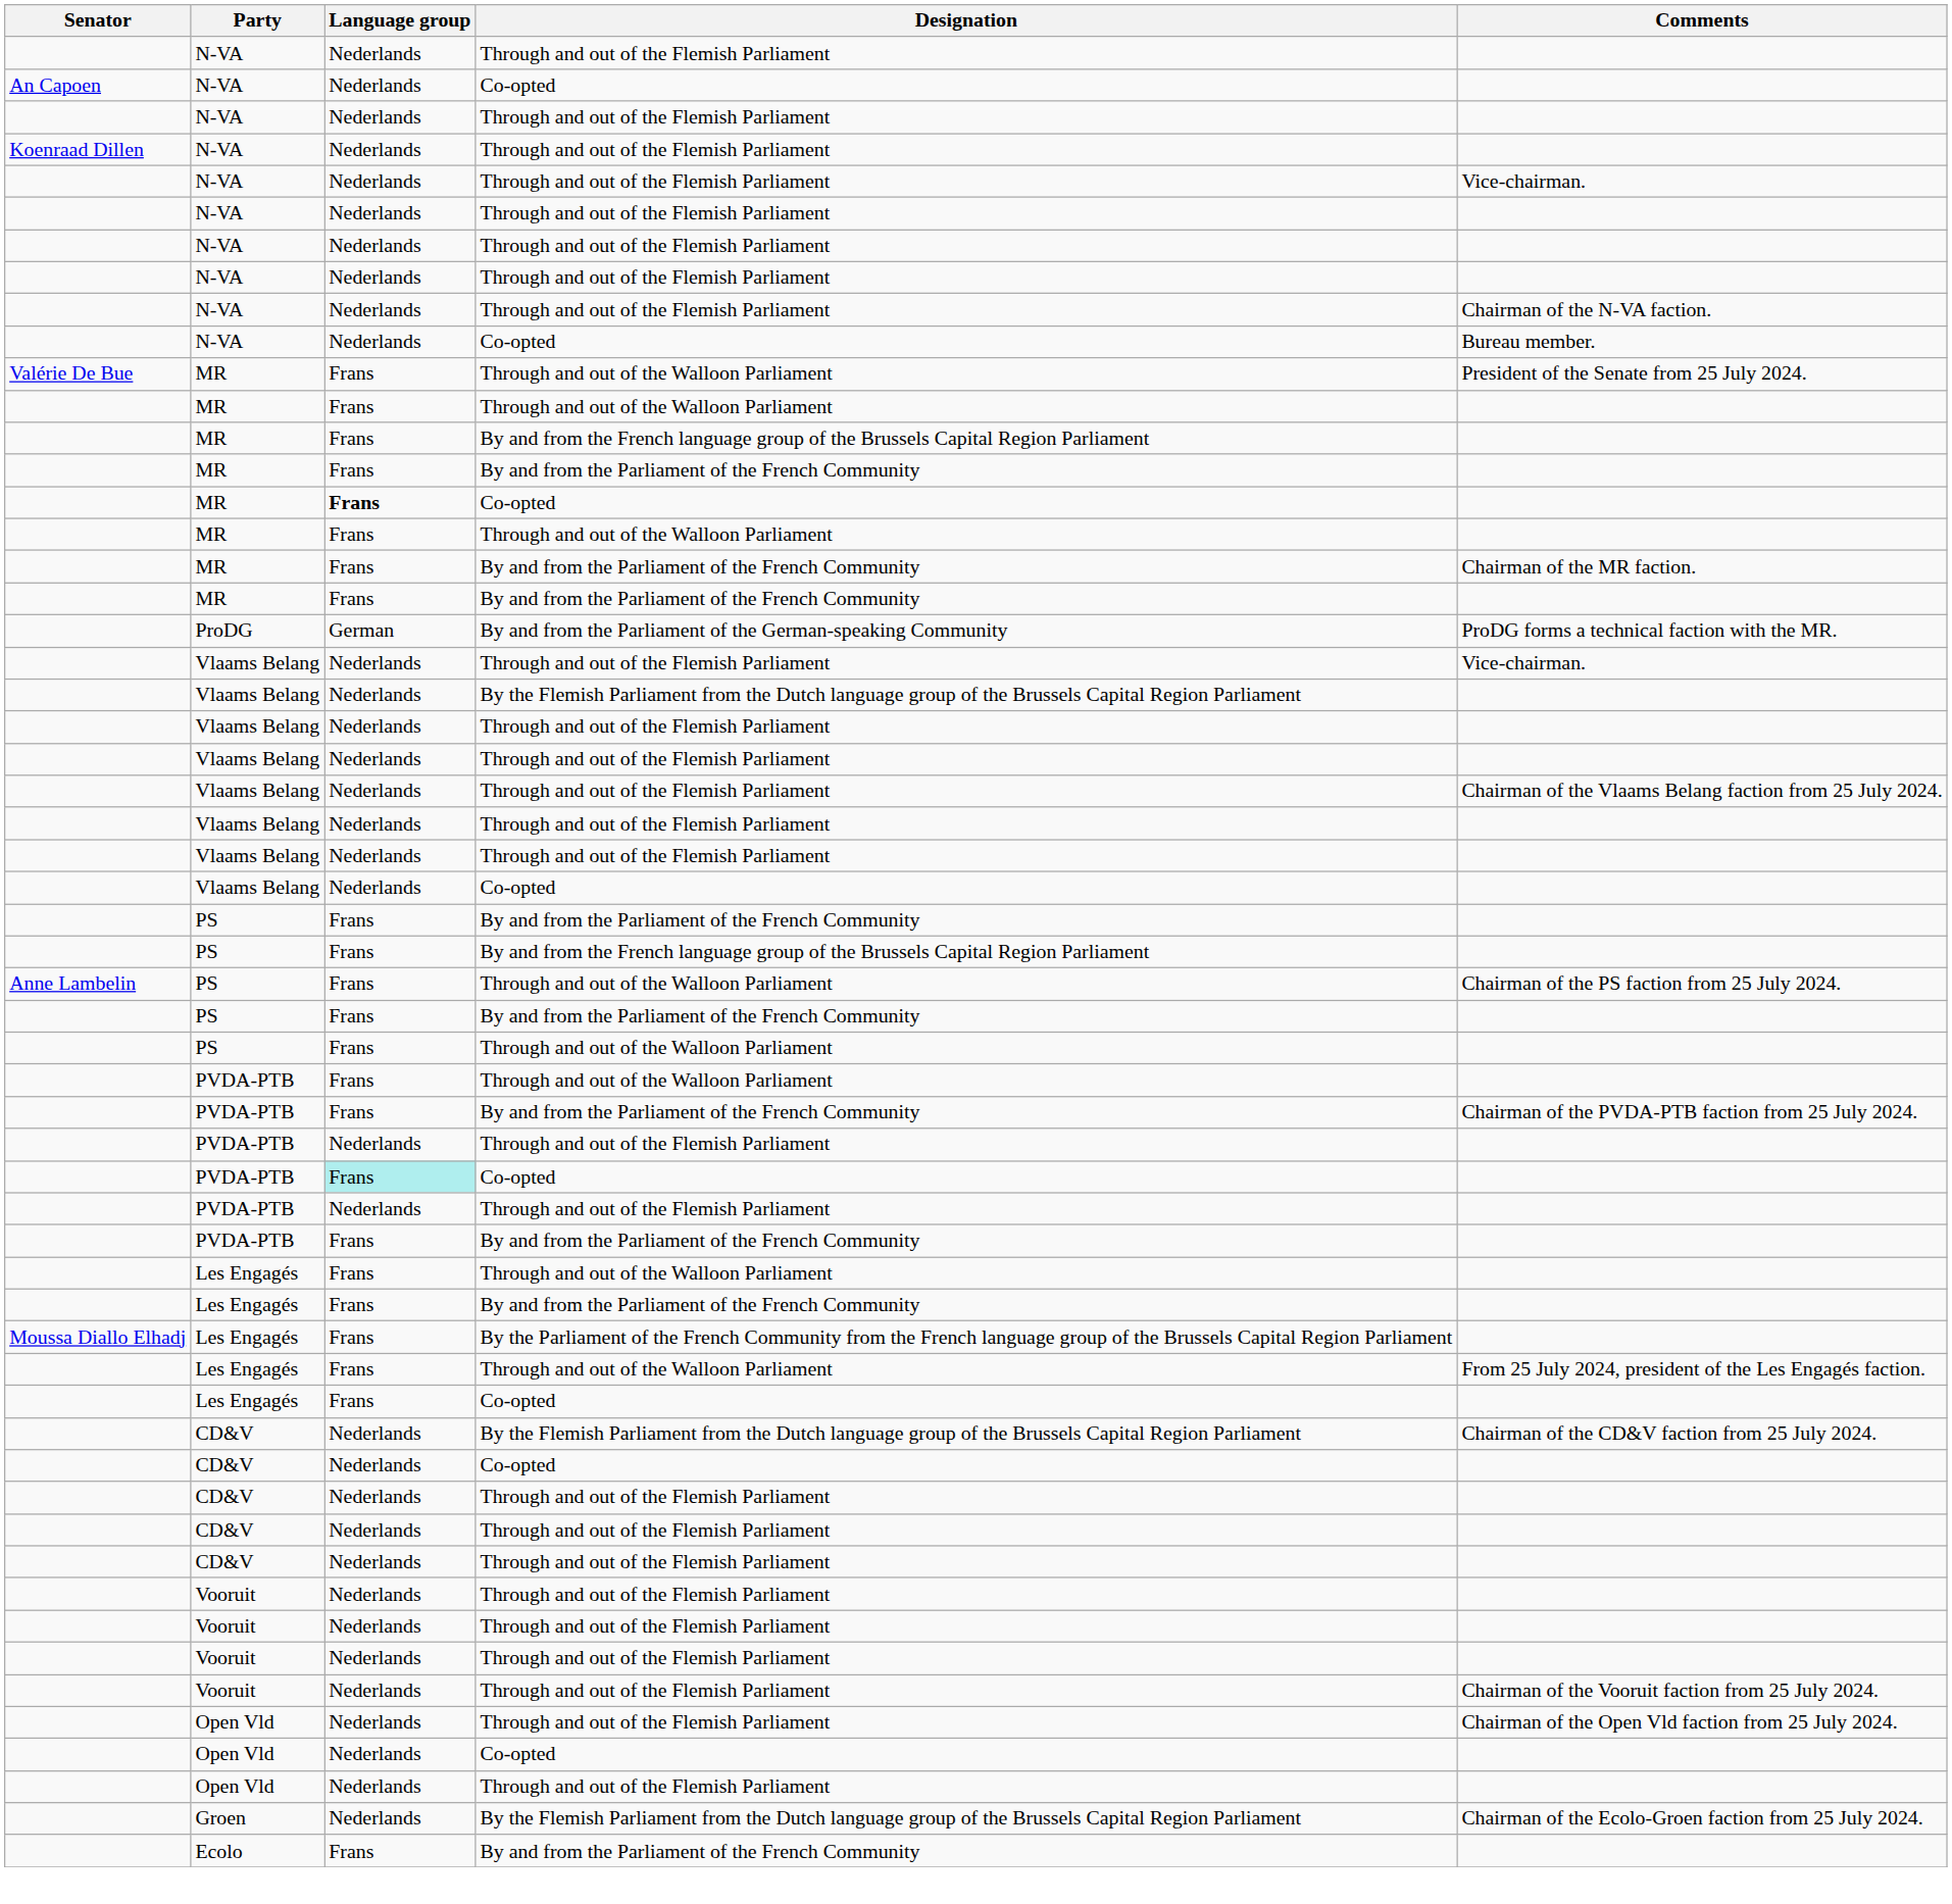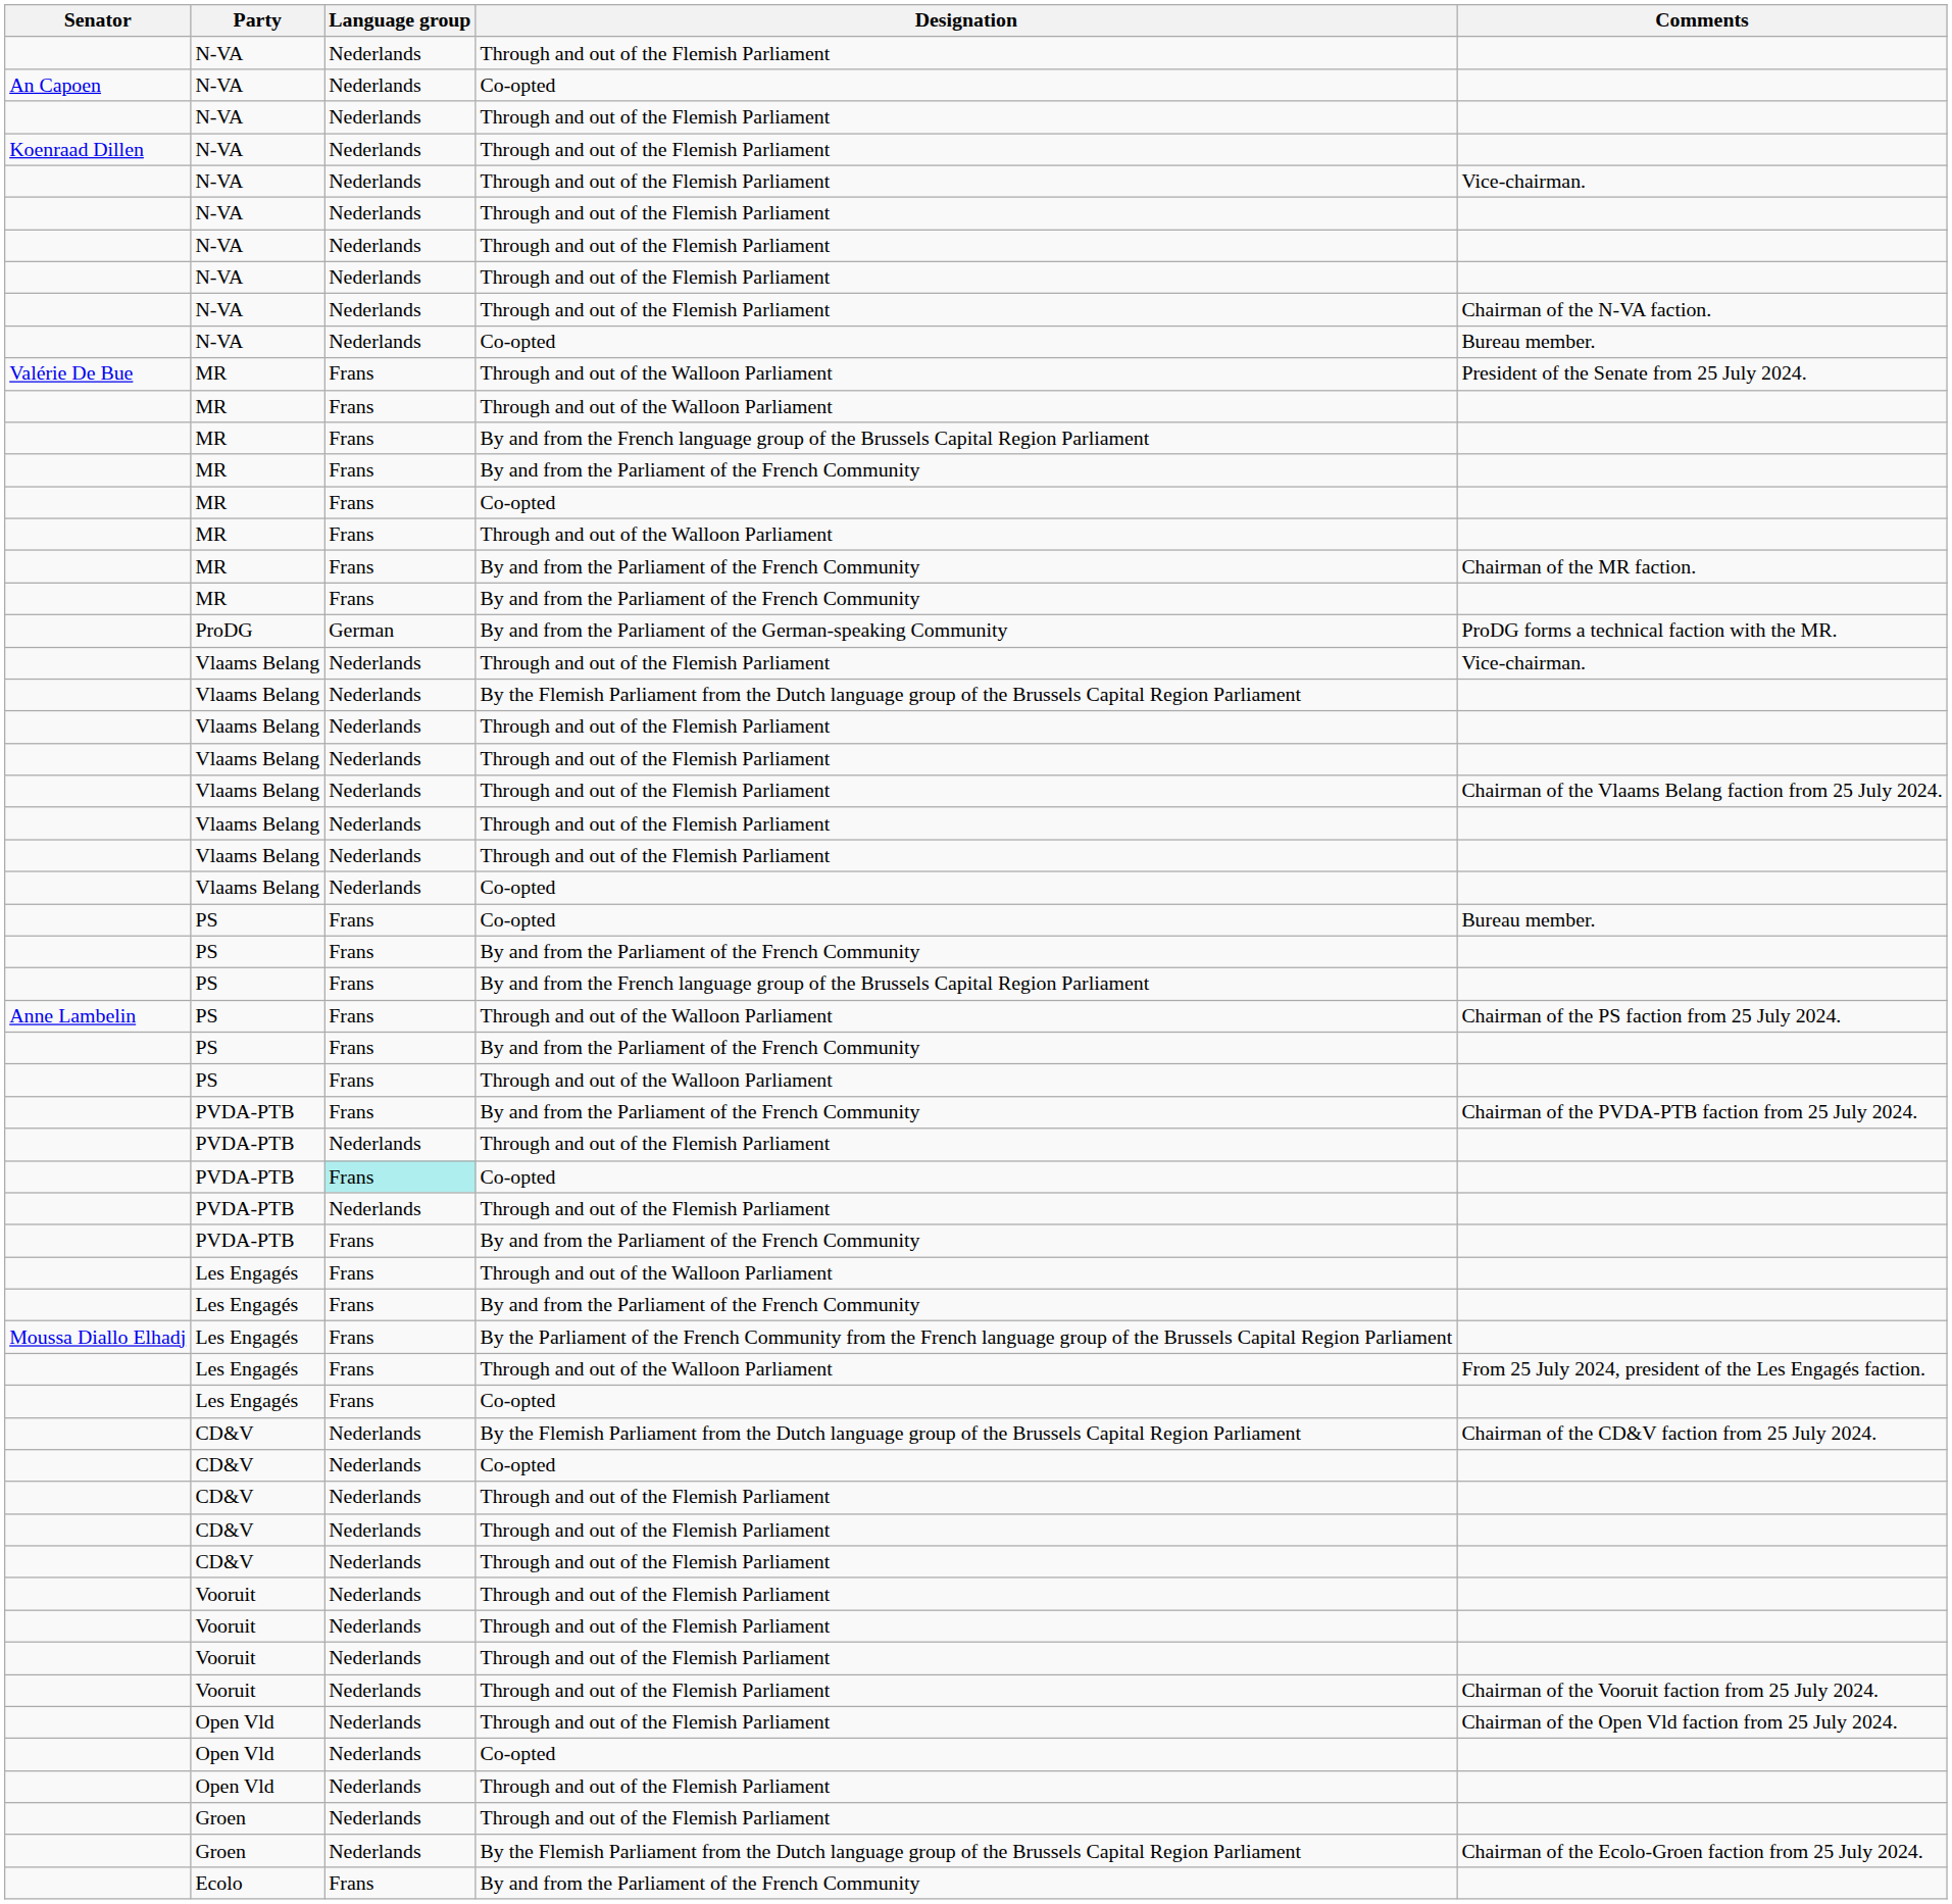 <table class="wikitable sortable">
 <tr>
 <th>Senator</th>
 <th>Party</th>
 <th>Language group</th>
 <th>Designation</th>
 <th>Comments</th>
 </tr>
 <tr>
 <td></td>
 <td>N-VA</td>
 <td>Nederlands</td>
 <td>Through and out of the Flemish Parliament</td>
 <td></td>
 </tr>
 <tr>
 <td><a href='#'>An Capoen</a></td>
 <td>N-VA</td>
 <td>Nederlands</td>
 <td>Co-opted</td>
 <td></td>
 </tr>
 <tr>
 <td></td>
 <td>N-VA</td>
 <td>Nederlands</td>
 <td>Through and out of the Flemish Parliament</td>
 <td></td>
 </tr>
 <tr>
 <td><a href='#'>Koenraad Dillen</a></td>
 <td>N-VA</td>
 <td>Nederlands</td>
 <td>Through and out of the Flemish Parliament</td>
 <td></td>
 </tr>
 <tr>
 <td></td>
 <td>N-VA</td>
 <td>Nederlands</td>
 <td>Through and out of the Flemish Parliament</td>
 <td>Vice-chairman.</td>
 </tr>
 <tr>
 <td></td>
 <td>N-VA</td>
 <td>Nederlands</td>
 <td>Through and out of the Flemish Parliament</td>
 <td></td>
 </tr>
 <tr>
 <td></td>
 <td>N-VA</td>
 <td>Nederlands</td>
 <td>Through and out of the Flemish Parliament</td>
 <td></td>
 </tr>
 <tr>
 <td></td>
 <td>N-VA</td>
 <td>Nederlands</td>
 <td>Through and out of the Flemish Parliament</td>
 <td></td>
 </tr>
 <tr>
 <td></td>
 <td>N-VA</td>
 <td>Nederlands</td>
 <td>Through and out of the Flemish Parliament</td>
 <td>Chairman of the N-VA faction.</td>
 </tr>
 <tr>
 <td></td>
 <td>N-VA</td>
 <td>Nederlands</td>
 <td>Co-opted</td>
 <td>Bureau member.</td>
 </tr>
 <tr>
 <td><a href='#'>Valérie De Bue</a></td>
 <td>MR</td>
 <td>Frans</td>
 <td>Through and out of the Walloon Parliament</td>
 <td>President of the Senate from 25 July 2024.</td>
 </tr>
 <tr>
 <td></td>
 <td>MR</td>
 <td>Frans</td>
 <td>Through and out of the Walloon Parliament</td>
 <td></td>
 </tr>
 <tr>
 <td></td>
 <td>MR</td>
 <td>Frans</td>
 <td>By and from the French language group of the Brussels Capital Region Parliament</td>
 <td></td>
 </tr>
 <tr>
 <td></td>
 <td>MR</td>
 <td>Frans</td>
 <td>By and from the Parliament of the French Community</td>
 <td></td>
 </tr>
 <tr>
 <td></td>
 <td>MR</td>
-<td><strong>Frans</strong></td>
+<td>Frans</td>
 <td>Co-opted</td>
 <td></td>
 </tr>
 <tr>
 <td></td>
 <td>MR</td>
 <td>Frans</td>
 <td>Through and out of the Walloon Parliament</td>
 <td></td>
 </tr>
 <tr>
 <td></td>
 <td>MR</td>
 <td>Frans</td>
 <td>By and from the Parliament of the French Community</td>
 <td>Chairman of the MR faction.</td>
 </tr>
 <tr>
 <td></td>
 <td>MR</td>
 <td>Frans</td>
 <td>By and from the Parliament of the French Community</td>
 <td></td>
 </tr>
 <tr>
 <td></td>
 <td>ProDG</td>
 <td>German</td>
 <td>By and from the Parliament of the German-speaking Community</td>
 <td>ProDG forms a technical faction with the MR.</td>
 </tr>
 <tr>
 <td></td>
 <td>Vlaams Belang</td>
 <td>Nederlands</td>
 <td>Through and out of the Flemish Parliament</td>
 <td>Vice-chairman.</td>
 </tr>
 <tr>
 <td></td>
 <td>Vlaams Belang</td>
 <td>Nederlands</td>
 <td>By the Flemish Parliament from the Dutch language group of the Brussels Capital Region Parliament</td>
 <td></td>
 </tr>
 <tr>
 <td></td>
 <td>Vlaams Belang</td>
 <td>Nederlands</td>
 <td>Through and out of the Flemish Parliament</td>
 <td></td>
 </tr>
 <tr>
 <td></td>
 <td>Vlaams Belang</td>
 <td>Nederlands</td>
 <td>Through and out of the Flemish Parliament</td>
 <td></td>
 </tr>
 <tr>
 <td></td>
 <td>Vlaams Belang</td>
 <td>Nederlands</td>
 <td>Through and out of the Flemish Parliament</td>
 <td>Chairman of the Vlaams Belang faction from 25 July 2024.</td>
 </tr>
 <tr>
 <td></td>
 <td>Vlaams Belang</td>
 <td>Nederlands</td>
 <td>Through and out of the Flemish Parliament</td>
 <td></td>
 </tr>
 <tr>
 <td></td>
 <td>Vlaams Belang</td>
 <td>Nederlands</td>
 <td>Through and out of the Flemish Parliament</td>
 <td></td>
 </tr>
 <tr>
 <td></td>
 <td>Vlaams Belang</td>
 <td>Nederlands</td>
 <td>Co-opted</td>
 <td></td>
 </tr>
 <tr>
 <td></td>
 <td>PS</td>
 <td>Frans</td>
+<td>Co-opted</td>
+<td>Bureau member.</td>
+</tr>
+<tr>
+<td></td>
+<td>PS</td>
+<td>Frans</td>
 <td>By and from the Parliament of the French Community</td>
 <td></td>
 </tr>
 <tr>
 <td></td>
 <td>PS</td>
 <td>Frans</td>
 <td>By and from the French language group of the Brussels Capital Region Parliament</td>
 <td></td>
 </tr>
 <tr>
 <td><a href='#'>Anne Lambelin</a></td>
 <td>PS</td>
 <td>Frans</td>
 <td>Through and out of the Walloon Parliament</td>
 <td>Chairman of the PS faction from 25 July 2024.</td>
 </tr>
 <tr>
 <td></td>
 <td>PS</td>
 <td>Frans</td>
 <td>By and from the Parliament of the French Community</td>
 <td></td>
 </tr>
 <tr>
 <td></td>
 <td>PS</td>
-<td>Frans</td>
-<td>Through and out of the Walloon Parliament</td>
-<td></td>
-</tr>
-<tr>
-<td></td>
-<td>PVDA-PTB</td>
 <td>Frans</td>
 <td>Through and out of the Walloon Parliament</td>
 <td></td>
 </tr>
 <tr>
 <td></td>
 <td>PVDA-PTB</td>
 <td>Frans</td>
 <td>By and from the Parliament of the French Community</td>
 <td>Chairman of the PVDA-PTB faction from 25 July 2024.</td>
 </tr>
 <tr>
 <td></td>
 <td>PVDA-PTB</td>
 <td>Nederlands</td>
 <td>Through and out of the Flemish Parliament</td>
 <td></td>
 </tr>
 <tr>
 <td></td>
 <td>PVDA-PTB</td>
 <td style="background: paleturquoise;">Frans</td>
 <td>Co-opted</td>
 <td></td>
 </tr>
 <tr>
 <td></td>
 <td>PVDA-PTB</td>
 <td>Nederlands</td>
 <td>Through and out of the Flemish Parliament</td>
 <td></td>
 </tr>
 <tr>
 <td></td>
 <td>PVDA-PTB</td>
 <td>Frans</td>
 <td>By and from the Parliament of the French Community</td>
 <td></td>
 </tr>
 <tr>
 <td></td>
 <td>Les Engagés</td>
 <td>Frans</td>
 <td>Through and out of the Walloon Parliament</td>
 <td></td>
 </tr>
 <tr>
 <td></td>
 <td>Les Engagés</td>
 <td>Frans</td>
 <td>By and from the Parliament of the French Community</td>
 <td></td>
 </tr>
 <tr>
 <td><a href='#'>Moussa Diallo Elhadj</a></td>
 <td>Les Engagés</td>
 <td>Frans</td>
 <td>By the Parliament of the French Community from the French language group of the Brussels Capital Region Parliament</td>
 <td></td>
 </tr>
 <tr>
 <td></td>
 <td>Les Engagés</td>
 <td>Frans</td>
 <td>Through and out of the Walloon Parliament</td>
 <td>From 25 July 2024, president of the Les Engagés faction.</td>
 </tr>
 <tr>
 <td></td>
 <td>Les Engagés</td>
 <td>Frans</td>
 <td>Co-opted</td>
 <td></td>
 </tr>
 <tr>
 <td></td>
 <td>CD&V</td>
 <td>Nederlands</td>
 <td>By the Flemish Parliament from the Dutch language group of the Brussels Capital Region Parliament</td>
 <td>Chairman of the CD&V faction from 25 July 2024.</td>
 </tr>
 <tr>
 <td></td>
 <td>CD&V</td>
 <td>Nederlands</td>
 <td>Co-opted</td>
 <td></td>
 </tr>
 <tr>
 <td></td>
 <td>CD&V</td>
 <td>Nederlands</td>
 <td>Through and out of the Flemish Parliament</td>
 <td></td>
 </tr>
 <tr>
 <td></td>
 <td>CD&V</td>
 <td>Nederlands</td>
 <td>Through and out of the Flemish Parliament</td>
 <td></td>
 </tr>
 <tr>
 <td></td>
 <td>CD&V</td>
 <td>Nederlands</td>
 <td>Through and out of the Flemish Parliament</td>
 <td></td>
 </tr>
 <tr>
 <td></td>
 <td>Vooruit</td>
 <td>Nederlands</td>
 <td>Through and out of the Flemish Parliament</td>
 <td></td>
 </tr>
 <tr>
 <td></td>
 <td>Vooruit</td>
 <td>Nederlands</td>
 <td>Through and out of the Flemish Parliament</td>
 <td></td>
 </tr>
 <tr>
 <td></td>
 <td>Vooruit</td>
 <td>Nederlands</td>
 <td>Through and out of the Flemish Parliament</td>
 <td></td>
 </tr>
 <tr>
 <td></td>
 <td>Vooruit</td>
 <td>Nederlands</td>
 <td>Through and out of the Flemish Parliament</td>
 <td>Chairman of the Vooruit faction from 25 July 2024.</td>
 </tr>
 <tr>
 <td></td>
 <td>Open Vld</td>
 <td>Nederlands</td>
 <td>Through and out of the Flemish Parliament</td>
 <td>Chairman of the Open Vld faction from 25 July 2024.</td>
 </tr>
 <tr>
 <td></td>
 <td>Open Vld</td>
 <td>Nederlands</td>
 <td>Co-opted</td>
 <td></td>
 </tr>
 <tr>
 <td></td>
 <td>Open Vld</td>
 <td>Nederlands</td>
 <td>Through and out of the Flemish Parliament</td>
 <td></td>
 </tr>
 <tr>
 <td></td>
 <td>Groen</td>
 <td>Nederlands</td>
+<td>Through and out of the Flemish Parliament</td>
+<td></td>
+</tr>
+<tr>
+<td></td>
+<td>Groen</td>
+<td>Nederlands</td>
 <td>By the Flemish Parliament from the Dutch language group of the Brussels Capital Region Parliament</td>
 <td>Chairman of the Ecolo-Groen faction from 25 July 2024.</td>
 </tr>
 <tr>
 <td></td>
 <td>Ecolo</td>
 <td>Frans</td>
 <td>By and from the Parliament of the French Community</td>
 <td></td>
 </tr>
 </table>
